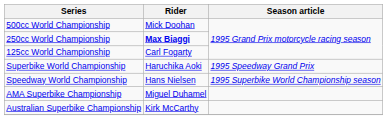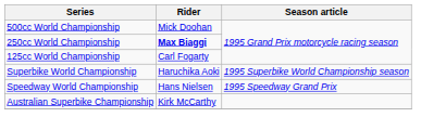 <table class="wikitable" style="font-size: 87%;">
 <tr>
 <th>Series</th>
 <th>Rider</th>
 <th>Season article</th>
 </tr>
 <tr>
 <td><a href='#'>500cc World Championship</a></td>
 <td> <a href='#'>Mick Doohan</a></td>
 <td rowspan=3><em><a href='#'>1995 Grand Prix motorcycle racing season</a></em></td>
 </tr>
 <tr>
 <td><a href='#'>250cc World Championship</a></td>
 <td><strong> <a href='#'>Max Biaggi</a></strong></td>
 </tr>
 <tr>
 <td><a href='#'>125cc World Championship</a></td>
 <td> <a href='#'>Carl Fogarty</a></td>
 </tr>
 <tr>
 <td><a href='#'>Superbike World Championship</a></td>
 <td> <a href='#'>Haruchika Aoki</a></td>
-<td><em><a href='#'>1995 Speedway Grand Prix</a></em></td>
+<td><em><a href='#'>1995 Superbike World Championship season</a></em></td>
 </tr>
 <tr>
 <td><a href='#'>Speedway World Championship</a></td>
 <td> <a href='#'>Hans Nielsen</a></td>
-<td><em><a href='#'>1995 Superbike World Championship season</a></em></td>
-</tr>
-<tr>
-<td><a href='#'>AMA Superbike Championship</a></td>
-<td> <a href='#'>Miguel Duhamel</a></td>
-<td></td>
+<td><em><a href='#'>1995 Speedway Grand Prix</a></em></td>
 </tr>
 <tr>
 <td><a href='#'>Australian Superbike Championship</a></td>
 <td> <a href='#'>Kirk McCarthy</a></td>
 <td></td>
 </tr>
 <tr>
 </tr>
 </table>
